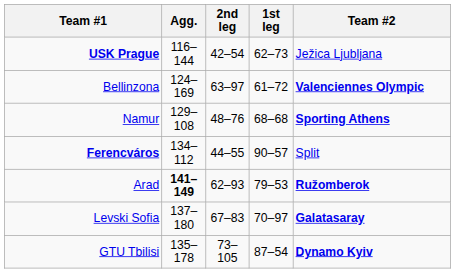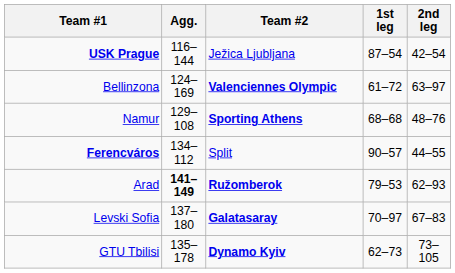 <table class=wikitable style="text-align:center">
 <tr>
 <th width=200>Team #1</th>
 <th width=50>Agg.</th>
+<th width=200>Team #2</th>
+<th width=50>1st leg</th>
 <th width=50>2nd leg</th>
-<th width=50>1st leg</th>
-<th width=200>Team #2</th>
 </tr>
 <tr>
 <td align=right><strong><a href='#'>USK Prague</a></strong> </td>
 <td align=center>116–144</td>
+<td align=left> <a href='#'>Ježica Ljubljana</a></td>
+<td align=center>87–54</td>
 <td align=center>42–54</td>
-<td align=center>62–73</td>
-<td align=left> <a href='#'>Ježica Ljubljana</a></td>
 </tr>
 <tr>
 <td align=right><a href='#'>Bellinzona</a> </td>
 <td align=center>124–169</td>
+<td align=left> <strong><a href='#'>Valenciennes Olympic</a></strong></td>
+<td align=center>61–72</td>
 <td align=center>63–97</td>
-<td align=center>61–72</td>
-<td align=left> <strong><a href='#'>Valenciennes Olympic</a></strong></td>
 </tr>
 <tr>
 <td align=right><a href='#'>Namur</a> </td>
 <td align=center>129–108</td>
+<td align=left> <strong><a href='#'>Sporting Athens</a></strong></td>
+<td align=center>68–68</td>
 <td align=center>48–76</td>
-<td align=center>68–68</td>
-<td align=left> <strong><a href='#'>Sporting Athens</a></strong></td>
 </tr>
 <tr>
 <td align=right><strong><a href='#'>Ferencváros</a></strong> </td>
 <td align=center>134–112</td>
+<td align=left> <a href='#'>Split</a></td>
+<td align=center>90–57</td>
 <td align=center>44–55</td>
-<td align=center>90–57</td>
-<td align=left> <a href='#'>Split</a></td>
 </tr>
 <tr>
 <td align=right><a href='#'>Arad</a> </td>
 <td align=center><strong>141–149</strong></td>
+<td align=left> <strong><a href='#'>Ružomberok</a></strong></td>
+<td align=center>79–53</td>
 <td align=center>62–93</td>
-<td align=center>79–53</td>
-<td align=left> <strong><a href='#'>Ružomberok</a></strong></td>
 </tr>
 <tr>
 <td align=right><a href='#'>Levski Sofia</a> </td>
 <td align=center>137–180</td>
+<td align=left> <strong><a href='#'>Galatasaray</a></strong></td>
+<td align=center>70–97</td>
 <td align=center>67–83</td>
-<td align=center>70–97</td>
-<td align=left> <strong><a href='#'>Galatasaray</a></strong></td>
 </tr>
 <tr>
 <td align=right><a href='#'>GTU Tbilisi</a> </td>
 <td align=center>135–178</td>
+<td align=left> <strong><a href='#'>Dynamo Kyiv</a></strong></td>
+<td align=center>62–73</td>
 <td align=center>73–105</td>
-<td align=center>87–54</td>
-<td align=left> <strong><a href='#'>Dynamo Kyiv</a></strong></td>
 </tr>
 </table>
